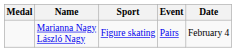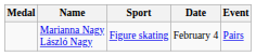 <table class="wikitable sortable" style="font-size:90%">
 <tr>
 <th>Medal</th>
 <th>Name</th>
 <th>Sport</th>
+<th>Date</th>
 <th>Event</th>
-<th>Date</th>
 </tr>
 <tr>
 <td></td>
 <td><a href='#'>Marianna Nagy</a> <br> <a href='#'>László Nagy</a></td>
 <td><a href='#'>Figure skating</a></td>
+<td>February 4</td>
 <td><a href='#'>Pairs</a></td>
-<td>February 4</td>
 </tr>
 </table>
